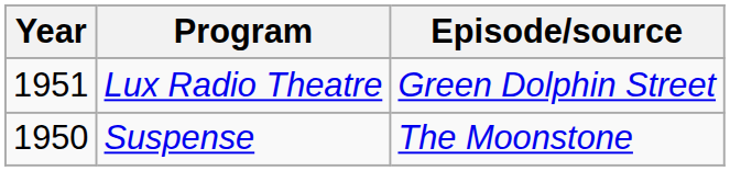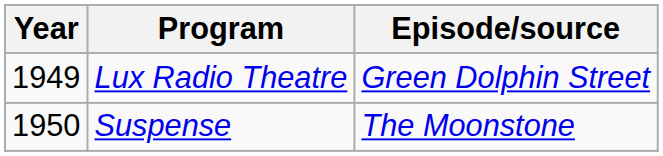 <table class="wikitable">
 <tr>
 <th>Year</th>
 <th>Program</th>
 <th>Episode/source</th>
 </tr>
 <tr>
-<td>1951</td>
+<td>1949</td>
 <td><em><a href='#'>Lux Radio Theatre</a></em></td>
 <td><em><a href='#'>Green Dolphin Street</a></em></td>
 </tr>
 <tr>
 <td>1950</td>
 <td><em><a href='#'>Suspense</a></em></td>
 <td><em><a href='#'>The Moonstone</a></em></td>
 </tr>
 </table>
